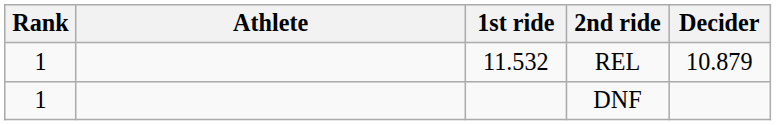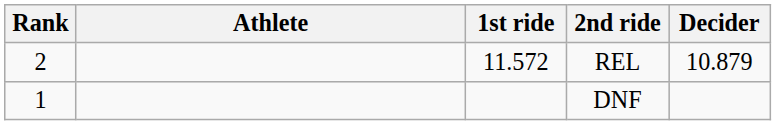 <table class=wikitable style="text-align:center">
 <tr>
 <th width=40>Rank</th>
 <th width=250>Athlete</th>
 <th width=60>1st ride</th>
 <th width=60>2nd ride</th>
 <th width=60>Decider</th>
 </tr>
 <tr>
-<td>1</td>
+<td>2</td>
 <td align=left></td>
-<td>11.532</td>
+<td>11.572</td>
 <td>REL</td>
 <td>10.879</td>
 </tr>
 <tr>
 <td>1</td>
 <td align=left></td>
 <td></td>
 <td>DNF</td>
 <td></td>
 </tr>
 </table>
